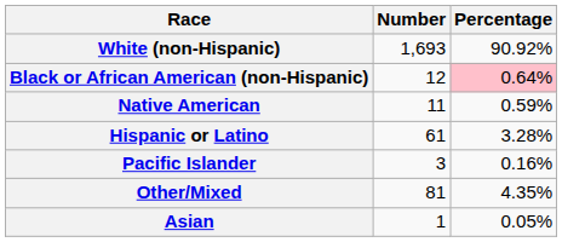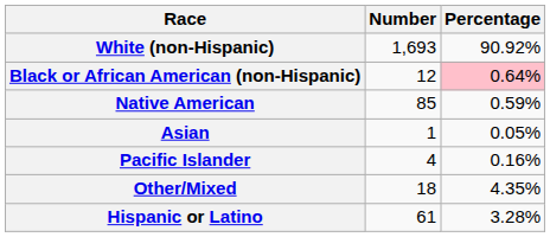 <table class="wikitable" style="text-align:right">
 <tr>
 <th scope="col">Race</th>
 <th scope="col">Number</th>
 <th scope="col">Percentage</th>
 </tr>
 <tr>
 <th scope="row"><a href='#'>White</a> (non-Hispanic)</th>
 <td>1,693</td>
 <td>90.92%</td>
 </tr>
 <tr>
 <th scope="row"><a href='#'>Black or African American</a> (non-Hispanic)</th>
 <td>12</td>
 <td style="background: pink;">0.64%</td>
 </tr>
 <tr>
 <th scope="row"><a href='#'>Native American</a></th>
-<td>11</td>
+<td>85</td>
 <td>0.59%</td>
+</tr>
+<tr>
+<th scope="row"><a href='#'>Asian</a></th>
+<td>1</td>
+<td>0.05%</td>
+</tr>
+<tr>
+<th scope="row"><a href='#'>Pacific Islander</a></th>
+<td>4</td>
+<td>0.16%</td>
+</tr>
+<tr>
+<th scope="row"><a href='#'>Other/Mixed</a></th>
+<td>18</td>
+<td>4.35%</td>
 </tr>
 <tr>
 <th scope="row"><a href='#'>Hispanic</a> or <a href='#'>Latino</a></th>
 <td>61</td>
 <td>3.28%</td>
 </tr>
-<tr>
-<th scope="row"><a href='#'>Pacific Islander</a></th>
-<td>3</td>
-<td>0.16%</td>
-</tr>
-<tr>
-<th scope="row"><a href='#'>Other/Mixed</a></th>
-<td>81</td>
-<td>4.35%</td>
-</tr>
-<tr>
-<th scope="row"><a href='#'>Asian</a></th>
-<td>1</td>
-<td>0.05%</td>
-</tr>
 </table>
